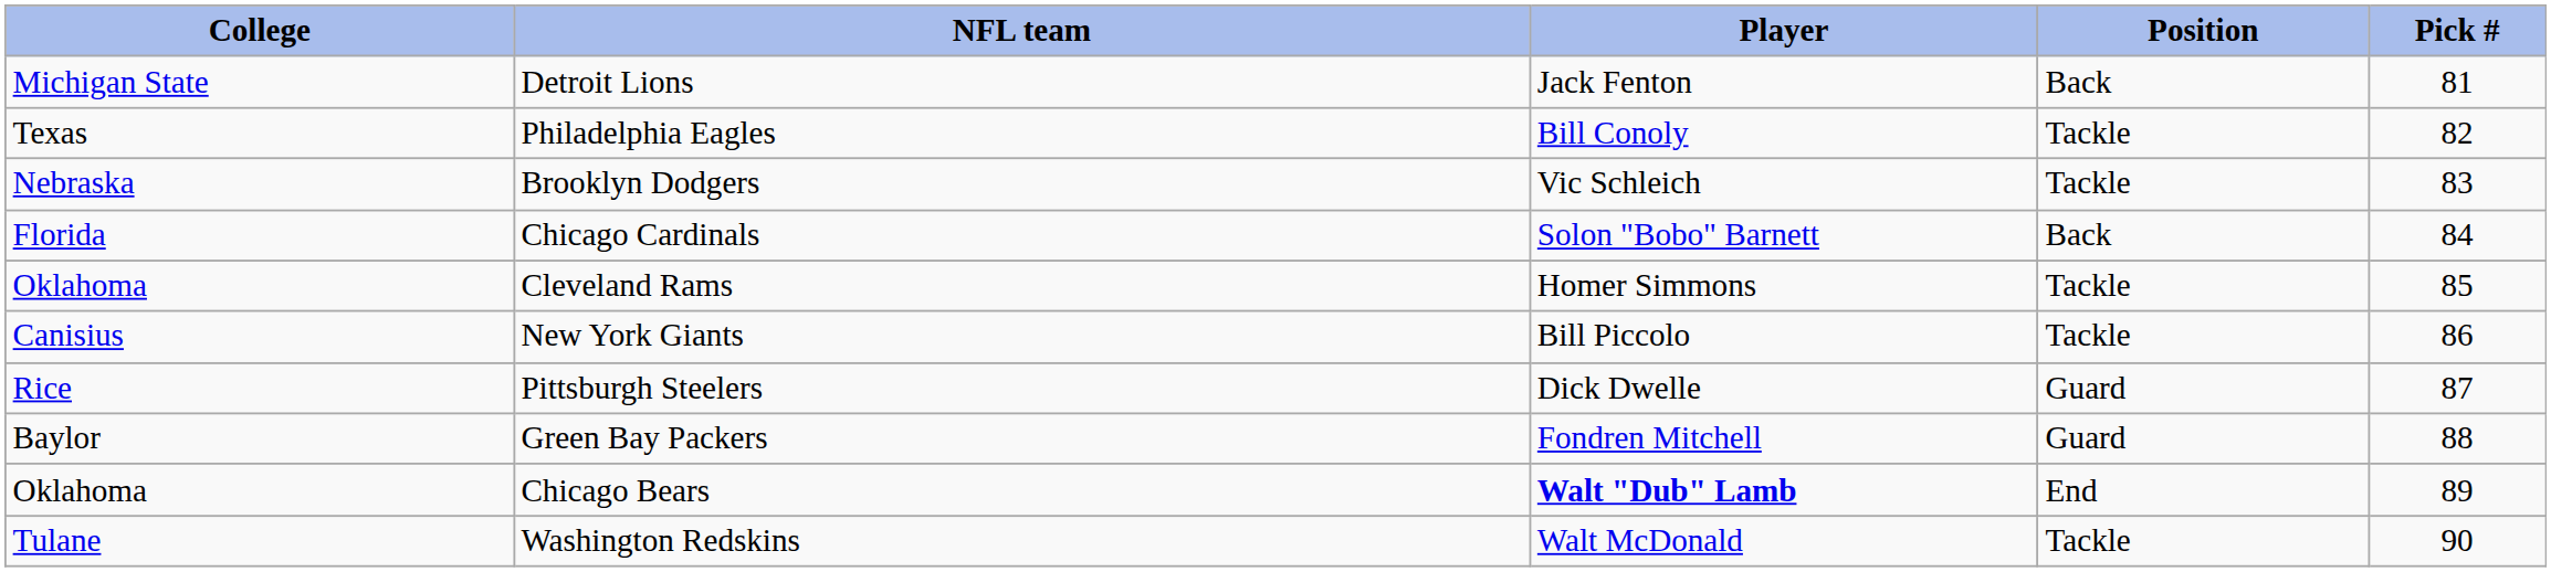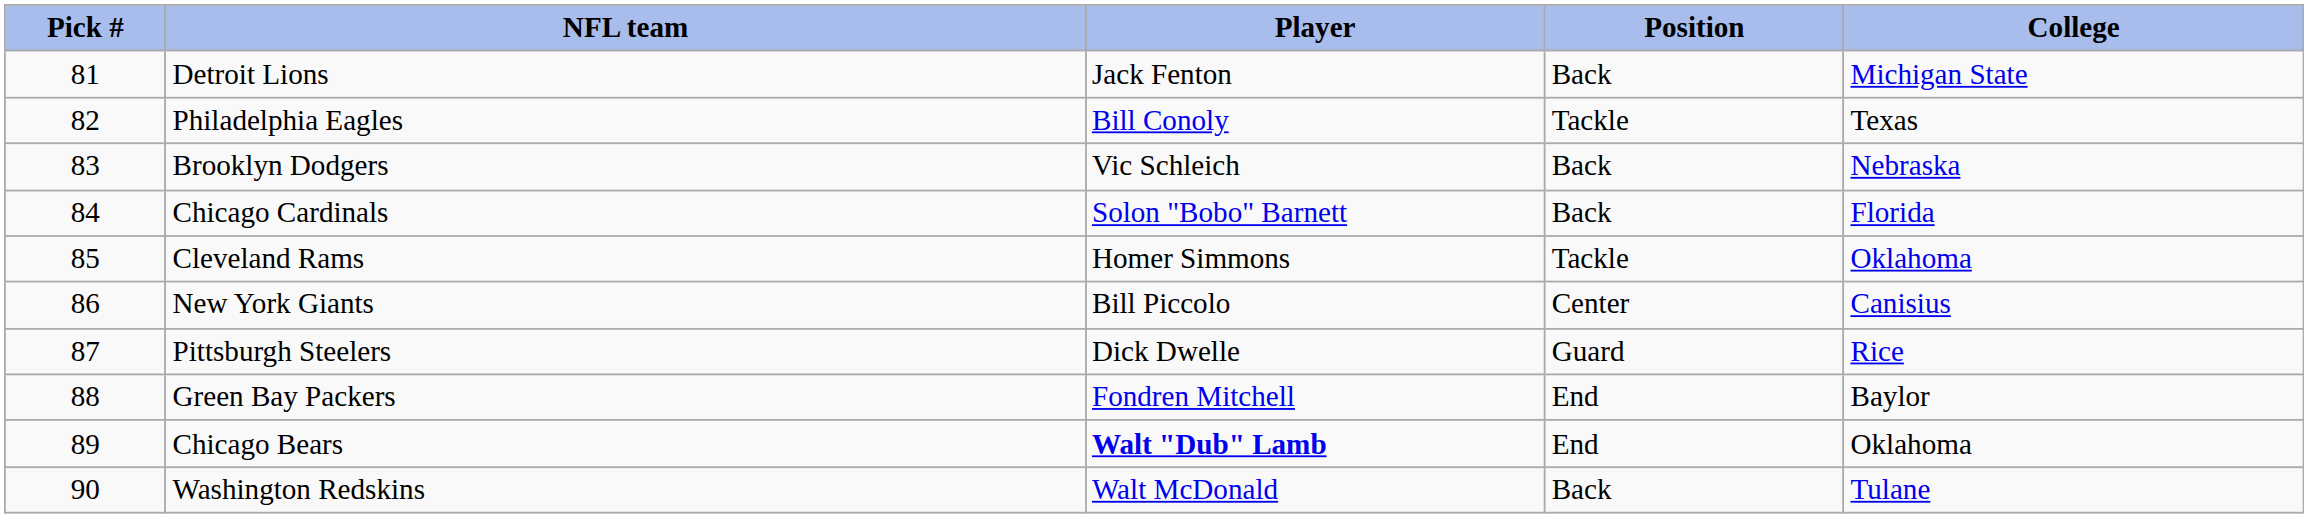 <table class="wikitable sortable sortable" style="width: 100%">
 <tr>
-<th style="background:#A8BDEC;">College</th>
+<th style="background:#A8BDEC;" width=7%>Pick #</th>
 <th width=40% style="background:#A8BDEC;">NFL team</th>
 <th width=20% style="background:#A8BDEC;">Player</th>
 <th width=13% style="background:#A8BDEC;">Position</th>
-<th style="background:#A8BDEC;" width=7%>Pick #</th>
+<th style="background:#A8BDEC;">College</th>
 </tr>
 <tr>
-<td><a href='#'>Michigan State</a></td>
+<td align=center>81</td>
 <td>Detroit Lions</td>
 <td>Jack Fenton</td>
 <td>Back</td>
-<td align=center>81</td>
+<td><a href='#'>Michigan State</a></td>
 </tr>
 <tr>
-<td>Texas</td>
+<td align=center>82</td>
 <td>Philadelphia Eagles</td>
 <td><a href='#'>Bill Conoly</a></td>
 <td>Tackle</td>
-<td align=center>82</td>
+<td>Texas</td>
 </tr>
 <tr>
-<td><a href='#'>Nebraska</a></td>
+<td align=center>83</td>
 <td>Brooklyn Dodgers</td>
 <td>Vic Schleich</td>
-<td>Tackle</td>
-<td align=center>83</td>
+<td>Back</td>
+<td><a href='#'>Nebraska</a></td>
 </tr>
 <tr>
-<td><a href='#'>Florida</a></td>
+<td align=center>84</td>
 <td>Chicago Cardinals</td>
 <td><a href='#'>Solon "Bobo" Barnett</a></td>
 <td>Back</td>
-<td align=center>84</td>
+<td><a href='#'>Florida</a></td>
 </tr>
 <tr>
-<td><a href='#'>Oklahoma</a></td>
+<td align=center>85</td>
 <td>Cleveland Rams</td>
 <td>Homer Simmons</td>
 <td>Tackle</td>
-<td align=center>85</td>
+<td><a href='#'>Oklahoma</a></td>
 </tr>
 <tr>
-<td><a href='#'>Canisius</a></td>
+<td align=center>86</td>
 <td>New York Giants</td>
 <td>Bill Piccolo</td>
-<td>Tackle</td>
-<td align=center>86</td>
+<td>Center</td>
+<td><a href='#'>Canisius</a></td>
 </tr>
 <tr>
-<td><a href='#'>Rice</a></td>
+<td align=center>87</td>
 <td>Pittsburgh Steelers</td>
 <td>Dick Dwelle</td>
 <td>Guard</td>
-<td align=center>87</td>
+<td><a href='#'>Rice</a></td>
 </tr>
 <tr>
-<td>Baylor</td>
+<td align=center>88</td>
 <td>Green Bay Packers</td>
 <td><a href='#'>Fondren Mitchell</a></td>
-<td>Guard</td>
-<td align=center>88</td>
+<td>End</td>
+<td>Baylor</td>
 </tr>
 <tr>
-<td>Oklahoma</td>
+<td align=center>89</td>
 <td>Chicago Bears</td>
 <td><strong><a href='#'>Walt "Dub" Lamb</a></strong></td>
 <td>End</td>
-<td align=center>89</td>
+<td>Oklahoma</td>
 </tr>
 <tr>
-<td><a href='#'>Tulane</a></td>
+<td align=center>90</td>
 <td>Washington Redskins</td>
 <td><a href='#'>Walt McDonald</a></td>
-<td>Tackle</td>
-<td align=center>90</td>
+<td>Back</td>
+<td><a href='#'>Tulane</a></td>
 </tr>
 </table>
